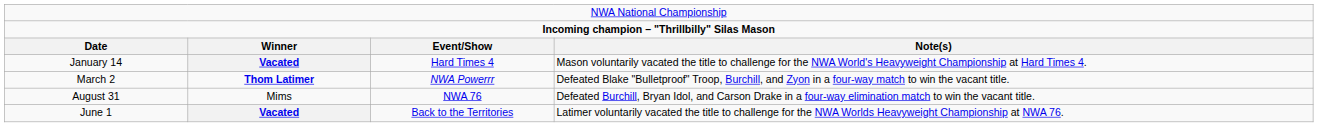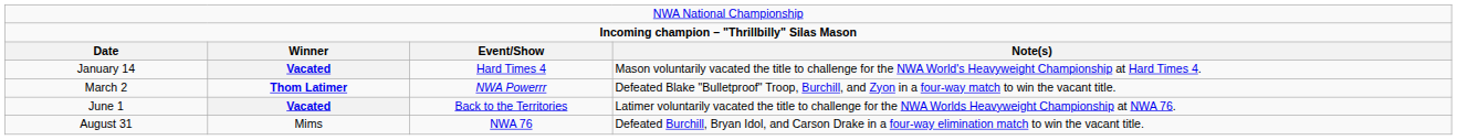 <table class="wikitable" style="text-align:center; width:100%;">
 <tr>
 <td colspan="4" style="text-align: center;"><a href='#'>NWA National Championship</a></td>
 </tr>
 <tr>
 <td colspan="4" style="text-align: center;"><strong>Incoming champion – "Thrillbilly" Silas Mason</strong></td>
 </tr>
 <tr>
 <th width=14%>Date</th>
 <th width=14%>Winner</th>
 <th width=14%>Event/Show</th>
 <th width=58%>Note(s)</th>
 </tr>
 <tr>
 <td>January 14<br></td>
 <th><a href='#'>Vacated</a></th>
 <td><a href='#'>Hard Times 4</a></td>
 <td align=left>Mason voluntarily vacated the title to challenge for the <a href='#'>NWA World's Heavyweight Championship</a> at <a href='#'>Hard Times 4</a>.</td>
 </tr>
 <tr>
 <td>March 2<br></td>
 <td><strong><a href='#'>Thom Latimer</a></strong></td>
 <td><em><a href='#'>NWA Powerrr</a></em></td>
 <td align=left>Defeated Blake "Bulletproof" Troop, <a href='#'>Burchill</a>, and <a href='#'>Zyon</a> in a <a href='#'>four-way match</a> to win the vacant title.</td>
 </tr>
 <tr>
+<td>June 1<br></td>
+<th><a href='#'>Vacated</a></th>
+<td><a href='#'>Back to the Territories</a></td>
+<td align=left>Latimer voluntarily vacated the title to challenge for the <a href='#'>NWA Worlds Heavyweight Championship</a> at <a href='#'>NWA 76</a>.</td>
+</tr>
+<tr>
 <td>August 31<br></td>
 <td>Mims</td>
 <td><a href='#'>NWA 76</a></td>
 <td align=left>Defeated <a href='#'>Burchill</a>, Bryan Idol, and Carson Drake in a <a href='#'>four-way elimination match</a> to win the vacant title.</td>
 </tr>
-<tr>
-<td>June 1<br></td>
-<th><a href='#'>Vacated</a></th>
-<td><a href='#'>Back to the Territories</a></td>
-<td align=left>Latimer voluntarily vacated the title to challenge for the <a href='#'>NWA Worlds Heavyweight Championship</a> at <a href='#'>NWA 76</a>.</td>
-</tr>
 </table>
